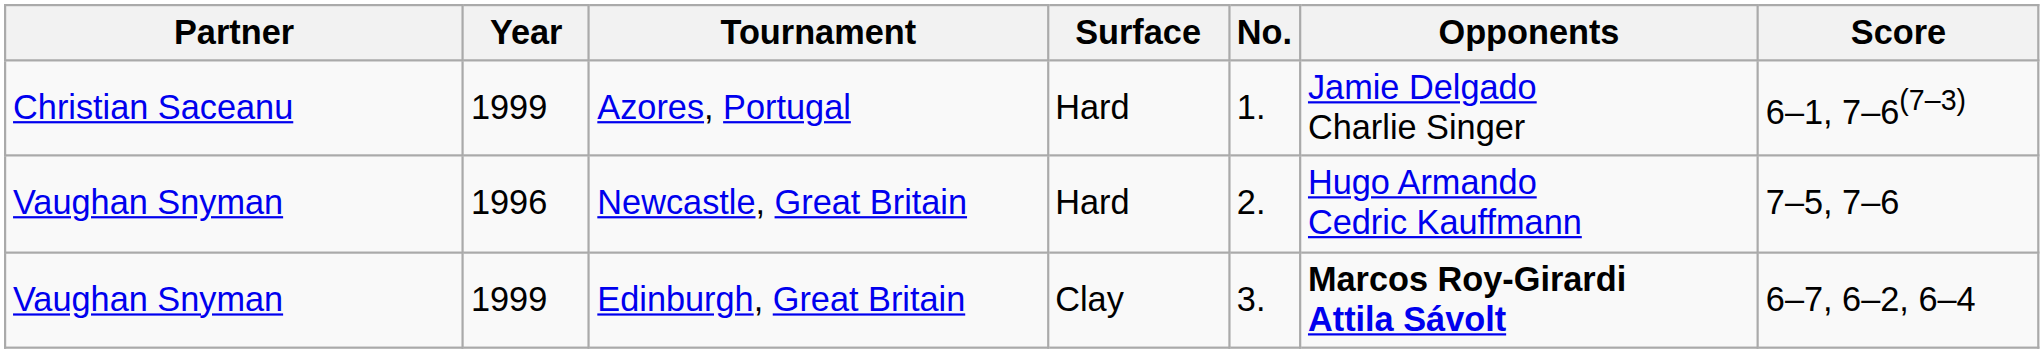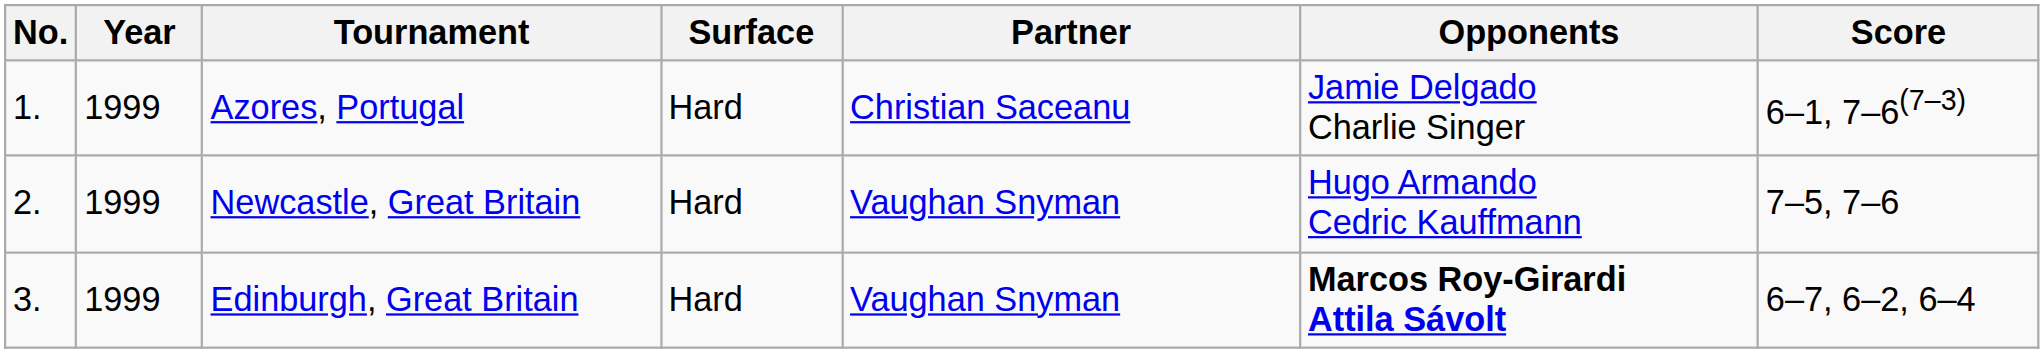 <table class="sortable wikitable" style=font-size:97%>
 <tr>
-<th width=200>Partner</th>
+<th width=20>No.</th>
 <th width=50>Year</th>
 <th width=200>Tournament</th>
 <th width=75>Surface</th>
-<th width=20>No.</th>
+<th width=200>Partner</th>
 <th width=200>Opponents</th>
 <th width=120>Score</th>
 </tr>
 <tr>
-<td> <a href='#'>Christian Saceanu</a></td>
+<td>1.</td>
 <td>1999</td>
 <td><a href='#'>Azores</a>, <a href='#'>Portugal</a></td>
 <td>Hard</td>
-<td>1.</td>
+<td> <a href='#'>Christian Saceanu</a></td>
 <td> <a href='#'>Jamie Delgado</a><br> Charlie Singer</td>
 <td>6–1, 7–6<sup>(7–3)</sup></td>
 </tr>
 <tr>
-<td> <a href='#'>Vaughan Snyman</a></td>
-<td>1996</td>
+<td>2.</td>
+<td>1999</td>
 <td><a href='#'>Newcastle</a>, <a href='#'>Great Britain</a></td>
 <td>Hard</td>
-<td>2.</td>
+<td> <a href='#'>Vaughan Snyman</a></td>
 <td> <a href='#'>Hugo Armando</a><br> <a href='#'>Cedric Kauffmann</a></td>
 <td>7–5, 7–6</td>
 </tr>
 <tr>
-<td> <a href='#'>Vaughan Snyman</a></td>
+<td>3.</td>
 <td>1999</td>
 <td><a href='#'>Edinburgh</a>, <a href='#'>Great Britain</a></td>
-<td>Clay</td>
-<td>3.</td>
+<td>Hard</td>
+<td> <a href='#'>Vaughan Snyman</a></td>
 <td><strong> Marcos Roy-Girardi<br> <a href='#'>Attila Sávolt</a></strong></td>
 <td>6–7, 6–2, 6–4</td>
 </tr>
 </table>
